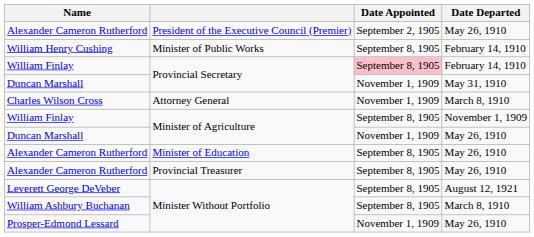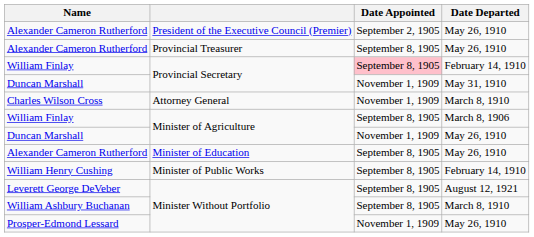 <table class="wikitable sortable" style="text-align:left;">
 <tr>
 <th>Name</th>
 <th></th>
 <th>Date Appointed</th>
 <th>Date Departed</th>
 </tr>
 <tr>
 <td><a href='#'>Alexander Cameron Rutherford</a></td>
 <td><a href='#'>President of the Executive Council (Premier)</a></td>
 <td>September 2, 1905</td>
 <td>May 26, 1910</td>
 </tr>
 <tr>
-<td><a href='#'>William Henry Cushing</a></td>
-<td>Minister of Public Works</td>
+<td><a href='#'>Alexander Cameron Rutherford</a></td>
+<td>Provincial Treasurer</td>
 <td>September 8, 1905</td>
-<td>February 14, 1910</td>
+<td>May 26, 1910</td>
 </tr>
 <tr>
 <td><a href='#'>William Finlay</a></td>
 <td rowspan="2">Provincial Secretary</td>
 <td style="background: pink;">September 8, 1905</td>
 <td>February 14, 1910</td>
 </tr>
 <tr>
 <td><a href='#'>Duncan Marshall</a></td>
 <td>November 1, 1909</td>
 <td>May 31, 1910</td>
 </tr>
 <tr>
 <td><a href='#'>Charles Wilson Cross</a></td>
 <td>Attorney General</td>
 <td>November 1, 1909</td>
 <td>March 8, 1910</td>
 </tr>
 <tr>
 <td><a href='#'>William Finlay</a></td>
 <td rowspan="2">Minister of Agriculture</td>
 <td>September 8, 1905</td>
-<td>November 1, 1909</td>
+<td>March 8, 1906</td>
 </tr>
 <tr>
 <td><a href='#'>Duncan Marshall</a></td>
 <td>November 1, 1909</td>
 <td>May 26, 1910</td>
 </tr>
 <tr>
 <td><a href='#'>Alexander Cameron Rutherford</a></td>
 <td><a href='#'>Minister of Education</a></td>
 <td>September 8, 1905</td>
 <td>May 26, 1910</td>
 </tr>
 <tr>
-<td><a href='#'>Alexander Cameron Rutherford</a></td>
-<td>Provincial Treasurer</td>
+<td><a href='#'>William Henry Cushing</a></td>
+<td>Minister of Public Works</td>
 <td>September 8, 1905</td>
-<td>May 26, 1910</td>
+<td>February 14, 1910</td>
 </tr>
 <tr>
 <td><a href='#'>Leverett George DeVeber</a></td>
 <td rowspan="3">Minister Without Portfolio</td>
 <td>September 8, 1905</td>
 <td>August 12, 1921</td>
 </tr>
 <tr>
 <td><a href='#'>William Ashbury Buchanan</a></td>
 <td>September 8, 1905</td>
 <td>March 8, 1910</td>
 </tr>
 <tr>
 <td><a href='#'>Prosper-Edmond Lessard</a></td>
 <td>November 1, 1909</td>
 <td>May 26, 1910</td>
 </tr>
 </table>
